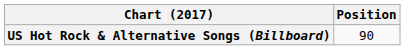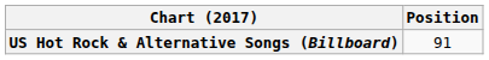 <table class="wikitable plainrowheaders" style="text-align:center">
 <tr>
 <th scope="col">Chart (2017)</th>
 <th scope="col">Position</th>
 </tr>
 <tr>
 <th scope="row">US Hot Rock & Alternative Songs (<em>Billboard</em>)</th>
-<td>90</td>
+<td>91</td>
 </tr>
 </table>
